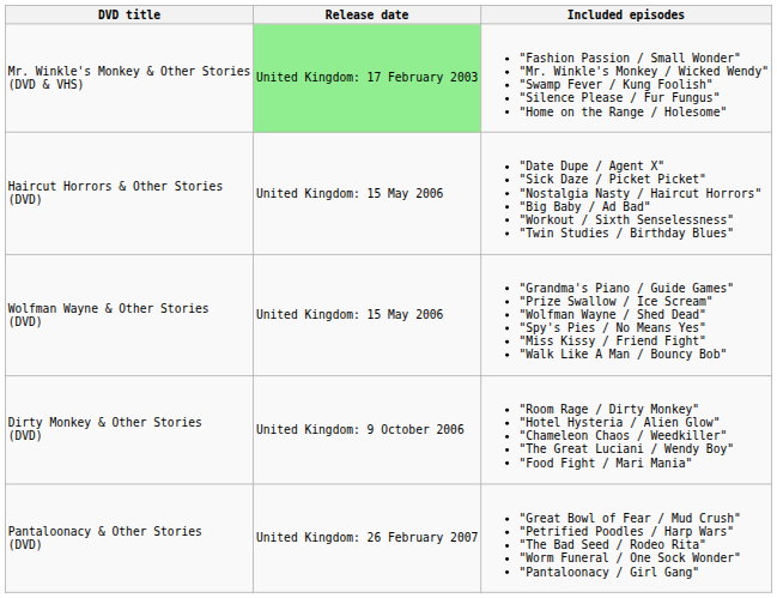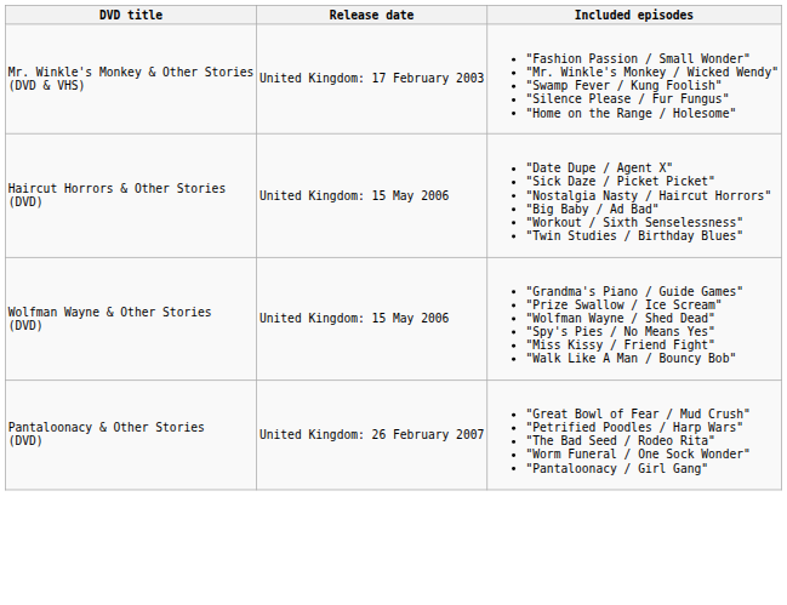 <table class="wikitable" border="1">
 <tr>
 <th>DVD title</th>
 <th>Release date</th>
 <th>Included episodes</th>
 </tr>
 <tr>
 <td>Mr. Winkle's Monkey & Other Stories<br>(DVD & VHS)</td>
-<td style="background: lightgreen;">United Kingdom: 17 February 2003</td>
+<td>United Kingdom: 17 February 2003</td>
 <td><br><ul><li>"Fashion Passion / Small Wonder"</li><li>"Mr. Winkle's Monkey / Wicked Wendy"</li><li>"Swamp Fever / Kung Foolish"</li><li>"Silence Please / Fur Fungus"</li><li>"Home on the Range / Holesome"</li></ul></td>
 </tr>
 <tr>
 <td>Haircut Horrors & Other Stories<br>(DVD)</td>
 <td>United Kingdom: 15 May 2006</td>
 <td><br><ul><li>"Date Dupe / Agent X"</li><li>"Sick Daze / Picket Picket"</li><li>"Nostalgia Nasty / Haircut Horrors"</li><li>"Big Baby / Ad Bad"</li><li>"Workout / Sixth Senselessness"</li><li>"Twin Studies / Birthday Blues"</li></ul></td>
 </tr>
 <tr>
 <td>Wolfman Wayne & Other Stories<br>(DVD)</td>
 <td>United Kingdom: 15 May 2006</td>
 <td><br><ul><li>"Grandma's Piano / Guide Games"</li><li>"Prize Swallow / Ice Scream"</li><li>"Wolfman Wayne / Shed Dead"</li><li>"Spy's Pies / No Means Yes"</li><li>"Miss Kissy / Friend Fight"</li><li>"Walk Like A Man / Bouncy Bob"</li></ul></td>
 </tr>
 <tr>
-<td>Dirty Monkey & Other Stories<br>(DVD)</td>
-<td>United Kingdom: 9 October 2006</td>
-<td><br><ul><li>"Room Rage / Dirty Monkey"</li><li>"Hotel Hysteria / Alien Glow"</li><li>"Chameleon Chaos / Weedkiller"</li><li>"The Great Luciani / Wendy Boy"</li><li>"Food Fight / Mari Mania"</li></ul></td>
-</tr>
-<tr>
 <td>Pantaloonacy & Other Stories<br>(DVD)</td>
 <td>United Kingdom: 26 February 2007</td>
 <td><br><ul><li>"Great Bowl of Fear / Mud Crush"</li><li>"Petrified Poodles / Harp Wars"</li><li>"The Bad Seed / Rodeo Rita"</li><li>"Worm Funeral / One Sock Wonder"</li><li>"Pantaloonacy / Girl Gang"</li></ul></td>
 </tr>
 </table>
